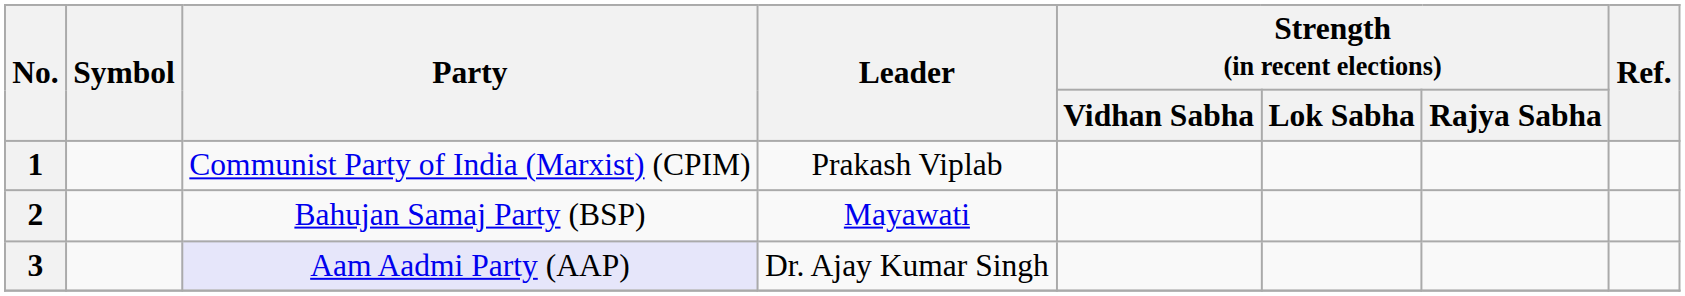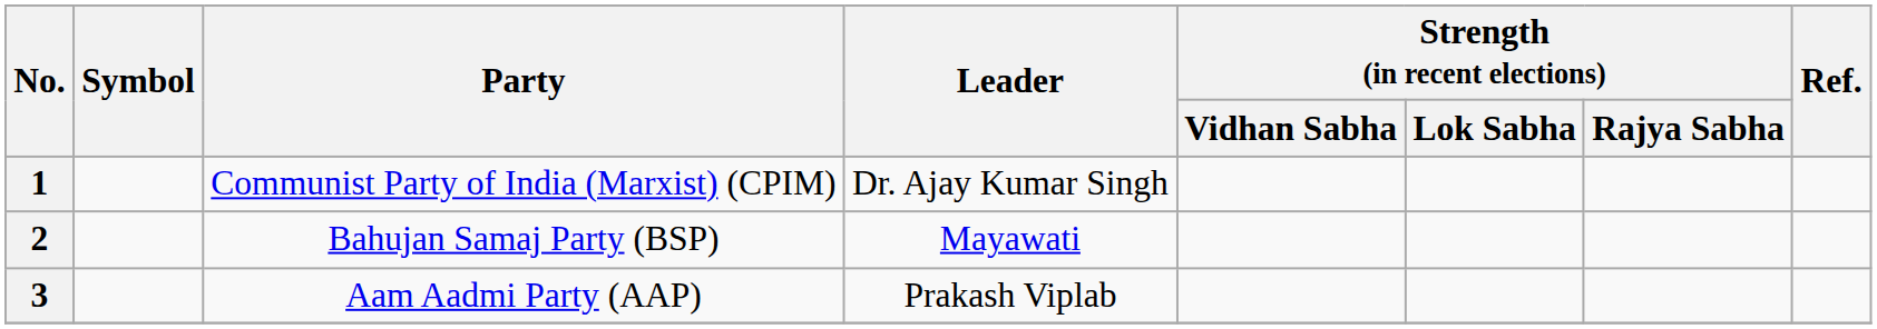 <table class="wikitable sortable" style="text-align:center;">
 <tr>
 <th rowspan="2">No.</th>
 <th rowspan="2">Symbol</th>
 <th rowspan="2">Party</th>
 <th rowspan="2">Leader</th>
 <th colspan="3">Strength<br><small>(in recent elections)</small></th>
 <th rowspan="2">Ref.</th>
 </tr>
 <tr>
 <th>Vidhan Sabha</th>
 <th>Lok Sabha</th>
 <th>Rajya Sabha</th>
 </tr>
 <tr>
 <th>1</th>
 <td></td>
 <td><a href='#'>Communist Party of India (Marxist)</a> (CPIM)</td>
-<td>Prakash Viplab</td>
+<td>Dr. Ajay Kumar Singh</td>
 <td></td>
 <td></td>
 <td></td>
 <td></td>
 </tr>
 <tr>
 <th>2</th>
 <td></td>
 <td><a href='#'>Bahujan Samaj Party</a> (BSP)</td>
 <td><a href='#'>Mayawati</a></td>
 <td></td>
 <td></td>
 <td></td>
 <td></td>
 </tr>
 <tr>
 <th>3</th>
 <td></td>
-<td style="background: lavender;"><a href='#'>Aam Aadmi Party</a> (AAP)</td>
-<td>Dr. Ajay Kumar Singh</td>
+<td><a href='#'>Aam Aadmi Party</a> (AAP)</td>
+<td>Prakash Viplab</td>
 <td></td>
 <td></td>
 <td></td>
 <td></td>
 </tr>
 <tr>
 </tr>
 </table>
